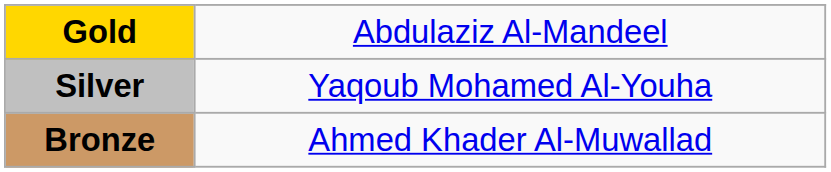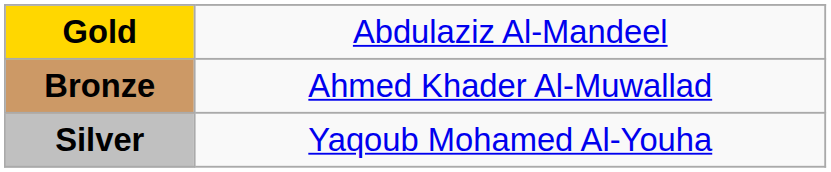 <table class="wikitable" style=" text-align:center; font-size:110%;" width="35%">
 <tr>
 <td bgcolor="gold"><strong>Gold</strong></td>
 <td><a href='#'>Abdulaziz Al-Mandeel</a><br></td>
 </tr>
 <tr>
+<td bgcolor="CC9966"><strong>Bronze</strong></td>
+<td><a href='#'>Ahmed Khader Al-Muwallad</a><br></td>
+</tr>
+<tr>
 <td bgcolor="silver"><strong>Silver</strong></td>
 <td><a href='#'>Yaqoub Mohamed Al-Youha</a><br></td>
 </tr>
-<tr>
-<td bgcolor="CC9966"><strong>Bronze</strong></td>
-<td><a href='#'>Ahmed Khader Al-Muwallad</a><br></td>
-</tr>
 </table>
